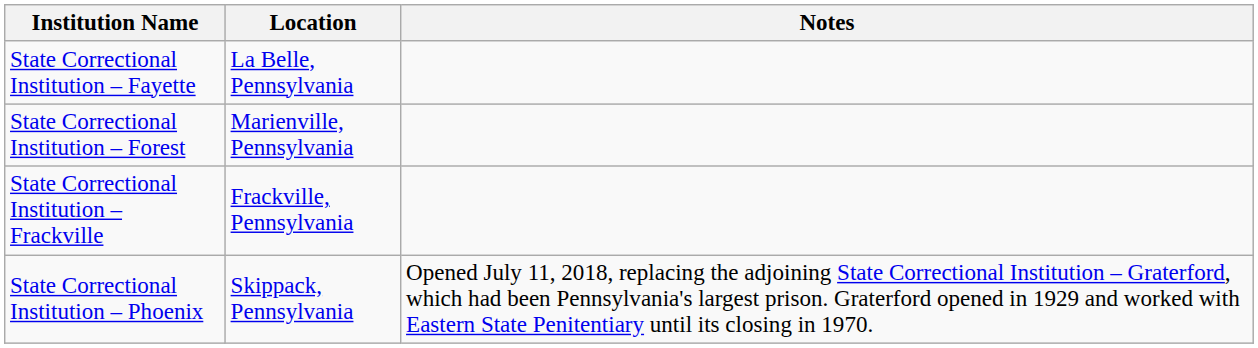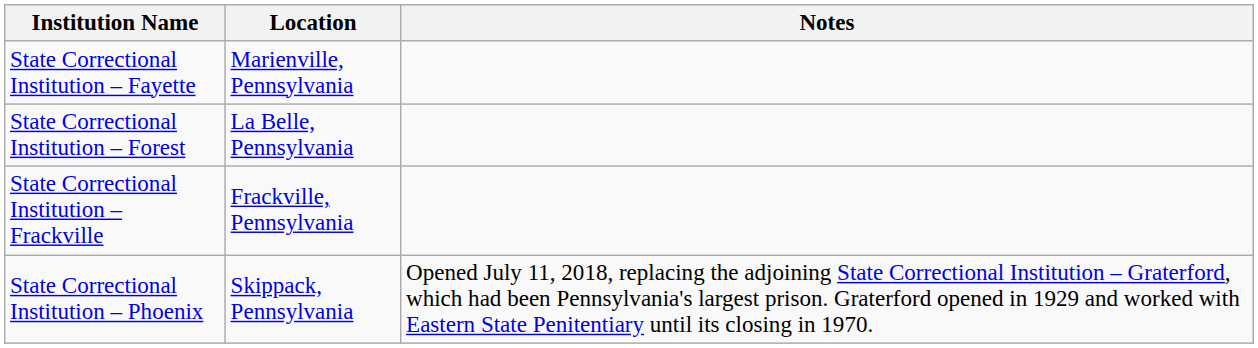 <table class="wikitable">
 <tr>
 <th>Institution Name</th>
 <th>Location</th>
 <th>Notes</th>
 </tr>
 <tr>
 <td><a href='#'>State Correctional Institution – Fayette</a></td>
-<td><a href='#'>La Belle, Pennsylvania</a></td>
+<td><a href='#'>Marienville, Pennsylvania</a></td>
 <td></td>
 </tr>
 <tr>
 <td><a href='#'>State Correctional Institution – Forest</a></td>
-<td><a href='#'>Marienville, Pennsylvania</a></td>
+<td><a href='#'>La Belle, Pennsylvania</a></td>
 <td></td>
 </tr>
 <tr>
 <td><a href='#'>State Correctional Institution – Frackville</a></td>
 <td><a href='#'>Frackville, Pennsylvania</a></td>
 <td></td>
 </tr>
 <tr>
 <td><a href='#'>State Correctional Institution – Phoenix</a></td>
 <td><a href='#'>Skippack, Pennsylvania</a></td>
 <td>Opened July 11, 2018, replacing the adjoining <a href='#'>State Correctional Institution – Graterford</a>, which had been Pennsylvania's largest prison. Graterford opened in 1929  and worked with <a href='#'>Eastern State Penitentiary</a> until its closing in 1970.</td>
 </tr>
 </table>
